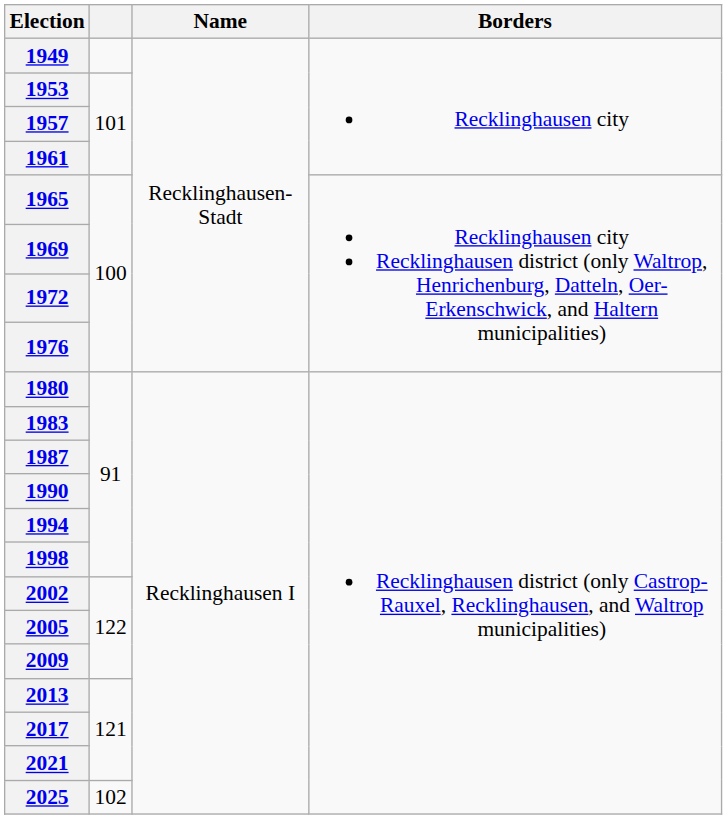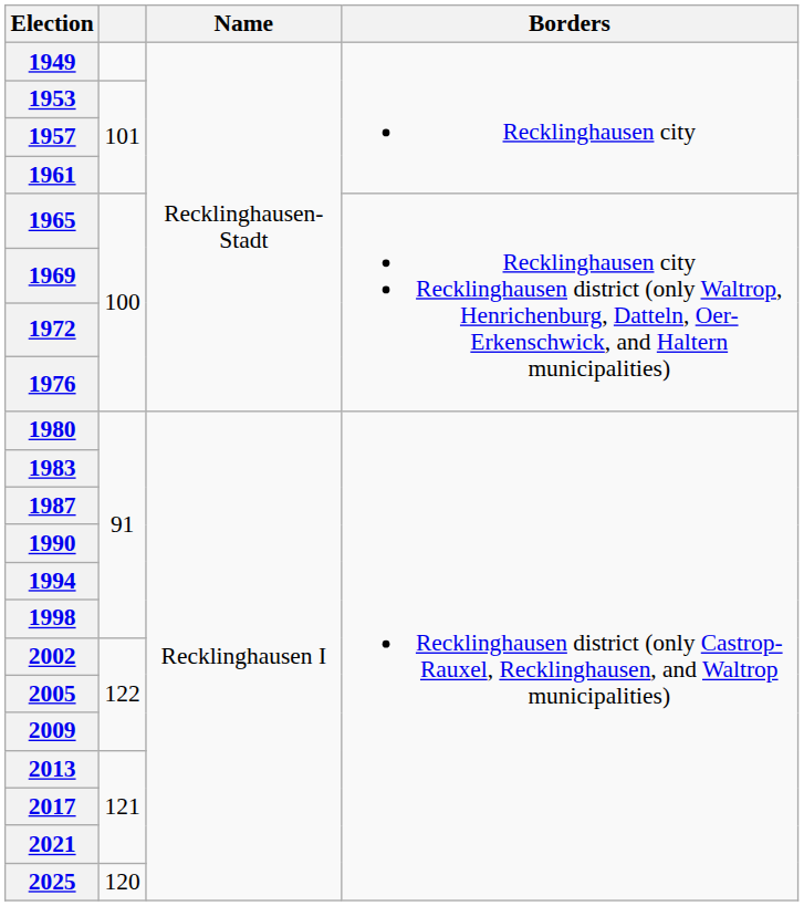 <table class=wikitable style="text-align:center">
 <tr>
 <th>Election</th>
 <th></th>
 <th width=125px>Name</th>
 <th width=300px>Borders</th>
 </tr>
 <tr>
 <th><a href='#'>1949</a></th>
 <td></td>
 <td rowspan=8>Recklinghausen-Stadt</td>
 <td rowspan=4><br><ul><li><a href='#'>Recklinghausen</a> city</li></ul></td>
 </tr>
 <tr>
 <th><a href='#'>1953</a></th>
 <td rowspan=3>101</td>
 </tr>
 <tr>
 <th><a href='#'>1957</a></th>
 </tr>
 <tr>
 <th><a href='#'>1961</a></th>
 </tr>
 <tr>
 <th><a href='#'>1965</a></th>
 <td rowspan=4>100</td>
 <td rowspan=4><br><ul><li><a href='#'>Recklinghausen</a> city</li><li><a href='#'>Recklinghausen</a> district (only <a href='#'>Waltrop</a>, <a href='#'>Henrichenburg</a>, <a href='#'>Datteln</a>, <a href='#'>Oer-Erkenschwick</a>, and <a href='#'>Haltern</a> municipalities)</li></ul></td>
 </tr>
 <tr>
 <th><a href='#'>1969</a></th>
 </tr>
 <tr>
 <th><a href='#'>1972</a></th>
 </tr>
 <tr>
 <th><a href='#'>1976</a></th>
 </tr>
 <tr>
 <th><a href='#'>1980</a></th>
 <td rowspan=6>91</td>
 <td rowspan=13>Recklinghausen I</td>
 <td rowspan=13><br><ul><li><a href='#'>Recklinghausen</a> district (only <a href='#'>Castrop-Rauxel</a>, <a href='#'>Recklinghausen</a>, and <a href='#'>Waltrop</a> municipalities)</li></ul></td>
 </tr>
 <tr>
 <th><a href='#'>1983</a></th>
 </tr>
 <tr>
 <th><a href='#'>1987</a></th>
 </tr>
 <tr>
 <th><a href='#'>1990</a></th>
 </tr>
 <tr>
 <th><a href='#'>1994</a></th>
 </tr>
 <tr>
 <th><a href='#'>1998</a></th>
 </tr>
 <tr>
 <th><a href='#'>2002</a></th>
 <td rowspan=3>122</td>
 </tr>
 <tr>
 <th><a href='#'>2005</a></th>
 </tr>
 <tr>
 <th><a href='#'>2009</a></th>
 </tr>
 <tr>
 <th><a href='#'>2013</a></th>
 <td rowspan=3>121</td>
 </tr>
 <tr>
 <th><a href='#'>2017</a></th>
 </tr>
 <tr>
 <th><a href='#'>2021</a></th>
 </tr>
 <tr>
 <th><a href='#'>2025</a></th>
-<td>102</td>
+<td>120</td>
 </tr>
 </table>
